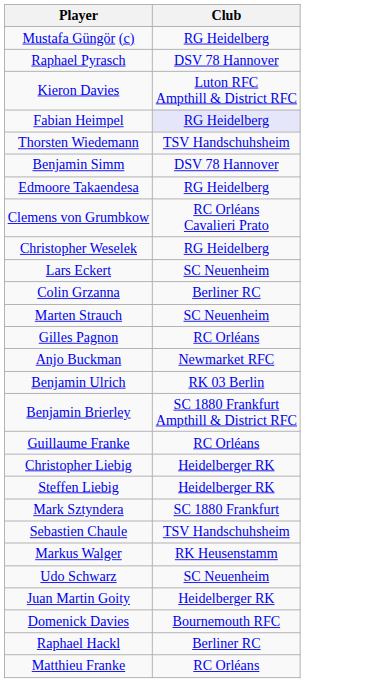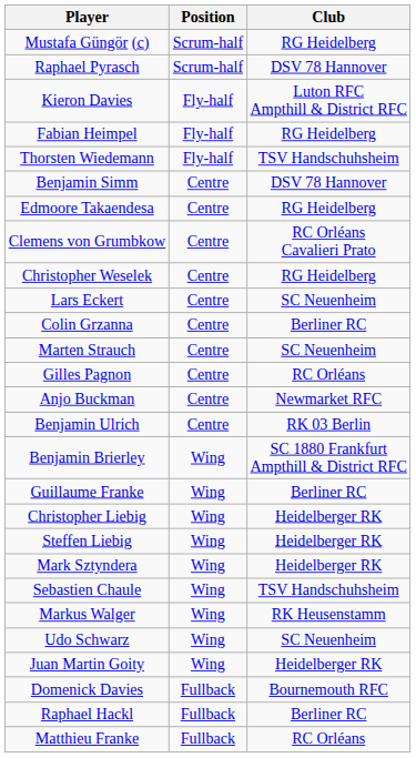 <table class="wikitable" style="text-align:center">
 <tr>
 <th>Player</th>
+<th>Position</th>
 <th>Club</th>
 </tr>
 <tr>
 <td><a href='#'>Mustafa Güngör</a> <a href='#'>(c)</a></td>
+<td><a href='#'>Scrum-half</a></td>
 <td><a href='#'>RG Heidelberg</a></td>
 </tr>
 <tr>
 <td><a href='#'>Raphael Pyrasch</a></td>
+<td><a href='#'>Scrum-half</a></td>
 <td><a href='#'>DSV 78 Hannover</a></td>
 </tr>
 <tr>
 <td><a href='#'>Kieron Davies</a></td>
+<td><a href='#'>Fly-half</a></td>
 <td> <a href='#'>Luton RFC</a> <br>  <a href='#'>Ampthill & District RFC</a></td>
 </tr>
 <tr>
 <td><a href='#'>Fabian Heimpel</a></td>
-<td style="background: lavender;"><a href='#'>RG Heidelberg</a></td>
+<td><a href='#'>Fly-half</a></td>
+<td><a href='#'>RG Heidelberg</a></td>
 </tr>
 <tr>
 <td><a href='#'>Thorsten Wiedemann</a></td>
+<td><a href='#'>Fly-half</a></td>
 <td><a href='#'>TSV Handschuhsheim</a></td>
 </tr>
 <tr>
 <td><a href='#'>Benjamin Simm</a></td>
+<td><a href='#'>Centre</a></td>
 <td><a href='#'>DSV 78 Hannover</a></td>
 </tr>
 <tr>
 <td><a href='#'>Edmoore Takaendesa</a></td>
+<td><a href='#'>Centre</a></td>
 <td><a href='#'>RG Heidelberg</a></td>
 </tr>
 <tr>
 <td><a href='#'>Clemens von Grumbkow</a></td>
+<td><a href='#'>Centre</a></td>
 <td> <a href='#'>RC Orléans</a> <br>  <a href='#'>Cavalieri Prato</a></td>
 </tr>
 <tr>
 <td><a href='#'>Christopher Weselek</a></td>
+<td><a href='#'>Centre</a></td>
 <td><a href='#'>RG Heidelberg</a></td>
 </tr>
 <tr>
 <td><a href='#'>Lars Eckert</a></td>
+<td><a href='#'>Centre</a></td>
 <td><a href='#'>SC Neuenheim</a></td>
 </tr>
 <tr>
 <td><a href='#'>Colin Grzanna</a></td>
+<td><a href='#'>Centre</a></td>
 <td><a href='#'>Berliner RC</a></td>
 </tr>
 <tr>
 <td><a href='#'>Marten Strauch</a></td>
+<td><a href='#'>Centre</a></td>
 <td><a href='#'>SC Neuenheim</a></td>
 </tr>
 <tr>
 <td><a href='#'>Gilles Pagnon</a></td>
+<td><a href='#'>Centre</a></td>
 <td> <a href='#'>RC Orléans</a></td>
 </tr>
 <tr>
 <td><a href='#'>Anjo Buckman</a></td>
+<td><a href='#'>Centre</a></td>
 <td> <a href='#'>Newmarket RFC</a></td>
 </tr>
 <tr>
 <td><a href='#'>Benjamin Ulrich</a></td>
+<td><a href='#'>Centre</a></td>
 <td><a href='#'>RK 03 Berlin</a></td>
 </tr>
 <tr>
 <td><a href='#'>Benjamin Brierley</a></td>
+<td><a href='#'>Wing</a></td>
 <td><a href='#'>SC 1880 Frankfurt</a> <br>  <a href='#'>Ampthill & District RFC</a></td>
 </tr>
 <tr>
 <td><a href='#'>Guillaume Franke</a></td>
-<td> <a href='#'>RC Orléans</a></td>
+<td><a href='#'>Wing</a></td>
+<td><a href='#'>Berliner RC</a></td>
 </tr>
 <tr>
 <td><a href='#'>Christopher Liebig</a></td>
+<td><a href='#'>Wing</a></td>
 <td><a href='#'>Heidelberger RK</a></td>
 </tr>
 <tr>
 <td><a href='#'>Steffen Liebig</a></td>
+<td><a href='#'>Wing</a></td>
 <td><a href='#'>Heidelberger RK</a></td>
 </tr>
 <tr>
 <td><a href='#'>Mark Sztyndera</a></td>
-<td><a href='#'>SC 1880 Frankfurt</a></td>
+<td><a href='#'>Wing</a></td>
+<td><a href='#'>Heidelberger RK</a></td>
 </tr>
 <tr>
 <td><a href='#'>Sebastien Chaule</a></td>
+<td><a href='#'>Wing</a></td>
 <td><a href='#'>TSV Handschuhsheim</a></td>
 </tr>
 <tr>
 <td><a href='#'>Markus Walger</a></td>
+<td><a href='#'>Wing</a></td>
 <td><a href='#'>RK Heusenstamm</a></td>
 </tr>
 <tr>
 <td><a href='#'>Udo Schwarz</a></td>
+<td><a href='#'>Wing</a></td>
 <td><a href='#'>SC Neuenheim</a></td>
 </tr>
 <tr>
 <td><a href='#'>Juan Martin Goity</a></td>
+<td><a href='#'>Wing</a></td>
 <td><a href='#'>Heidelberger RK</a></td>
 </tr>
 <tr>
 <td><a href='#'>Domenick Davies</a></td>
+<td><a href='#'>Fullback</a></td>
 <td> <a href='#'>Bournemouth RFC</a></td>
 </tr>
 <tr>
 <td><a href='#'>Raphael Hackl</a></td>
+<td><a href='#'>Fullback</a></td>
 <td><a href='#'>Berliner RC</a></td>
 </tr>
 <tr>
 <td><a href='#'>Matthieu Franke</a></td>
+<td><a href='#'>Fullback</a></td>
 <td> <a href='#'>RC Orléans</a></td>
 </tr>
 </table>
